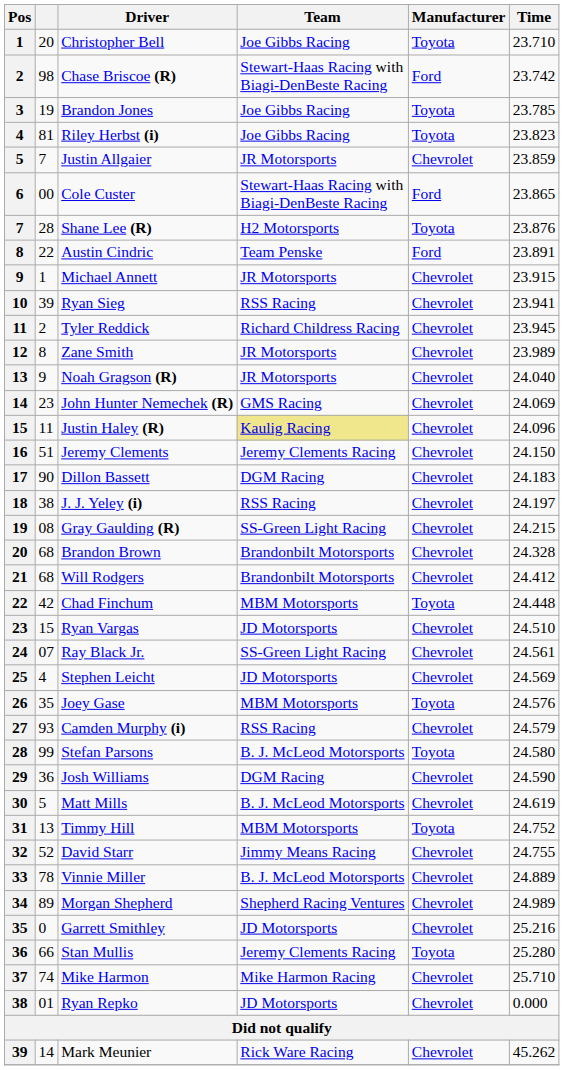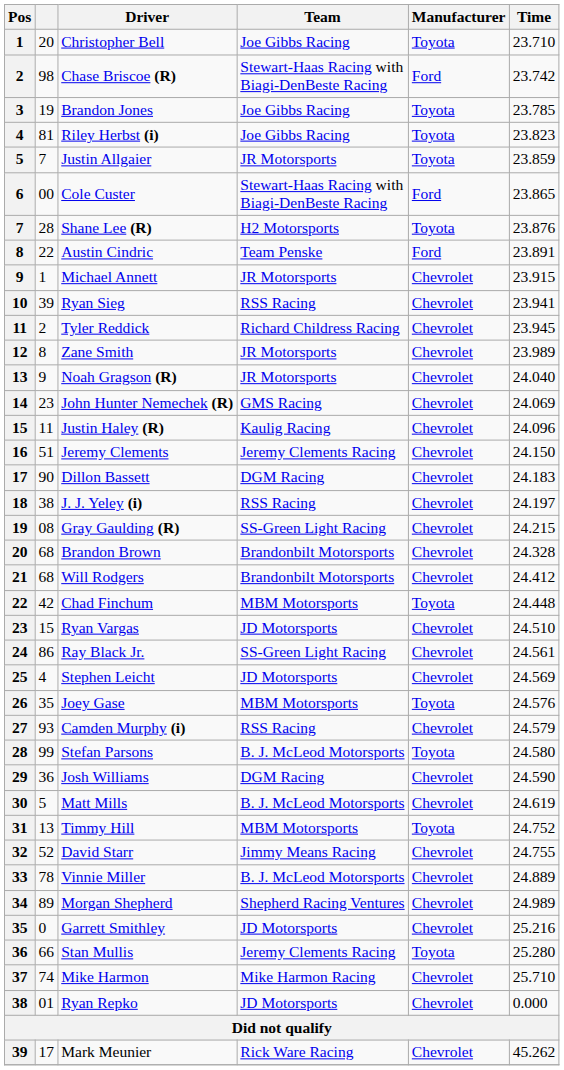 <table class="wikitable" style="font-size:98%">
 <tr>
 <th>Pos</th>
 <th></th>
 <th>Driver</th>
 <th>Team</th>
 <th>Manufacturer</th>
 <th>Time</th>
 </tr>
 <tr>
 <th>1</th>
 <td>20</td>
 <td><a href='#'>Christopher Bell</a></td>
 <td><a href='#'>Joe Gibbs Racing</a></td>
 <td><a href='#'>Toyota</a></td>
 <td>23.710</td>
 </tr>
 <tr>
 <th>2</th>
 <td>98</td>
 <td><a href='#'>Chase Briscoe</a> <strong>(R)</strong></td>
 <td><a href='#'>Stewart-Haas Racing</a> with <br> <a href='#'>Biagi-DenBeste Racing</a></td>
 <td><a href='#'>Ford</a></td>
 <td>23.742</td>
 </tr>
 <tr>
 <th>3</th>
 <td>19</td>
 <td><a href='#'>Brandon Jones</a></td>
 <td><a href='#'>Joe Gibbs Racing</a></td>
 <td><a href='#'>Toyota</a></td>
 <td>23.785</td>
 </tr>
 <tr>
 <th>4</th>
 <td>81</td>
 <td><a href='#'>Riley Herbst</a> <strong>(i)</strong></td>
 <td><a href='#'>Joe Gibbs Racing</a></td>
 <td><a href='#'>Toyota</a></td>
 <td>23.823</td>
 </tr>
 <tr>
 <th>5</th>
 <td>7</td>
 <td><a href='#'>Justin Allgaier</a></td>
 <td><a href='#'>JR Motorsports</a></td>
-<td><a href='#'>Chevrolet</a></td>
+<td><a href='#'>Toyota</a></td>
 <td>23.859</td>
 </tr>
 <tr>
 <th>6</th>
 <td>00</td>
 <td><a href='#'>Cole Custer</a></td>
 <td><a href='#'>Stewart-Haas Racing</a> with <br> <a href='#'>Biagi-DenBeste Racing</a></td>
 <td><a href='#'>Ford</a></td>
 <td>23.865</td>
 </tr>
 <tr>
 <th>7</th>
 <td>28</td>
 <td><a href='#'>Shane Lee</a> <strong>(R)</strong></td>
 <td><a href='#'>H2 Motorsports</a></td>
 <td><a href='#'>Toyota</a></td>
 <td>23.876</td>
 </tr>
 <tr>
 <th>8</th>
 <td>22</td>
 <td><a href='#'>Austin Cindric</a></td>
 <td><a href='#'>Team Penske</a></td>
 <td><a href='#'>Ford</a></td>
 <td>23.891</td>
 </tr>
 <tr>
 <th>9</th>
 <td>1</td>
 <td><a href='#'>Michael Annett</a></td>
 <td><a href='#'>JR Motorsports</a></td>
 <td><a href='#'>Chevrolet</a></td>
 <td>23.915</td>
 </tr>
 <tr>
 <th>10</th>
 <td>39</td>
 <td><a href='#'>Ryan Sieg</a></td>
 <td><a href='#'>RSS Racing</a></td>
 <td><a href='#'>Chevrolet</a></td>
 <td>23.941</td>
 </tr>
 <tr>
 <th>11</th>
 <td>2</td>
 <td><a href='#'>Tyler Reddick</a></td>
 <td><a href='#'>Richard Childress Racing</a></td>
 <td><a href='#'>Chevrolet</a></td>
 <td>23.945</td>
 </tr>
 <tr>
 <th>12</th>
 <td>8</td>
 <td><a href='#'>Zane Smith</a></td>
 <td><a href='#'>JR Motorsports</a></td>
 <td><a href='#'>Chevrolet</a></td>
 <td>23.989</td>
 </tr>
 <tr>
 <th>13</th>
 <td>9</td>
 <td><a href='#'>Noah Gragson</a> <strong>(R)</strong></td>
 <td><a href='#'>JR Motorsports</a></td>
 <td><a href='#'>Chevrolet</a></td>
 <td>24.040</td>
 </tr>
 <tr>
 <th>14</th>
 <td>23</td>
 <td><a href='#'>John Hunter Nemechek</a> <strong>(R)</strong></td>
 <td><a href='#'>GMS Racing</a></td>
 <td><a href='#'>Chevrolet</a></td>
 <td>24.069</td>
 </tr>
 <tr>
 <th>15</th>
 <td>11</td>
 <td><a href='#'>Justin Haley</a> <strong>(R)</strong></td>
-<td style="background: khaki;"><a href='#'>Kaulig Racing</a></td>
+<td><a href='#'>Kaulig Racing</a></td>
 <td><a href='#'>Chevrolet</a></td>
 <td>24.096</td>
 </tr>
 <tr>
 <th>16</th>
 <td>51</td>
 <td><a href='#'>Jeremy Clements</a></td>
 <td><a href='#'>Jeremy Clements Racing</a></td>
 <td><a href='#'>Chevrolet</a></td>
 <td>24.150</td>
 </tr>
 <tr>
 <th>17</th>
 <td>90</td>
 <td><a href='#'>Dillon Bassett</a></td>
 <td><a href='#'>DGM Racing</a></td>
 <td><a href='#'>Chevrolet</a></td>
 <td>24.183</td>
 </tr>
 <tr>
 <th>18</th>
 <td>38</td>
 <td><a href='#'>J. J. Yeley</a> <strong>(i)</strong></td>
 <td><a href='#'>RSS Racing</a></td>
 <td><a href='#'>Chevrolet</a></td>
 <td>24.197</td>
 </tr>
 <tr>
 <th>19</th>
 <td>08</td>
 <td><a href='#'>Gray Gaulding</a> <strong>(R)</strong></td>
 <td><a href='#'>SS-Green Light Racing</a></td>
 <td><a href='#'>Chevrolet</a></td>
 <td>24.215</td>
 </tr>
 <tr>
 <th>20</th>
 <td>68</td>
 <td><a href='#'>Brandon Brown</a></td>
 <td><a href='#'>Brandonbilt Motorsports</a></td>
 <td><a href='#'>Chevrolet</a></td>
 <td>24.328</td>
 </tr>
 <tr>
 <th>21</th>
 <td>68</td>
 <td><a href='#'>Will Rodgers</a></td>
 <td><a href='#'>Brandonbilt Motorsports</a></td>
 <td><a href='#'>Chevrolet</a></td>
 <td>24.412</td>
 </tr>
 <tr>
 <th>22</th>
 <td>42</td>
 <td><a href='#'>Chad Finchum</a></td>
 <td><a href='#'>MBM Motorsports</a></td>
 <td><a href='#'>Toyota</a></td>
 <td>24.448</td>
 </tr>
 <tr>
 <th>23</th>
 <td>15</td>
 <td><a href='#'>Ryan Vargas</a></td>
 <td><a href='#'>JD Motorsports</a></td>
 <td><a href='#'>Chevrolet</a></td>
 <td>24.510</td>
 </tr>
 <tr>
 <th>24</th>
-<td>07</td>
+<td>86</td>
 <td><a href='#'>Ray Black Jr.</a></td>
 <td><a href='#'>SS-Green Light Racing</a></td>
 <td><a href='#'>Chevrolet</a></td>
 <td>24.561</td>
 </tr>
 <tr>
 <th>25</th>
 <td>4</td>
 <td><a href='#'>Stephen Leicht</a></td>
 <td><a href='#'>JD Motorsports</a></td>
 <td><a href='#'>Chevrolet</a></td>
 <td>24.569</td>
 </tr>
 <tr>
 <th>26</th>
 <td>35</td>
 <td><a href='#'>Joey Gase</a></td>
 <td><a href='#'>MBM Motorsports</a></td>
 <td><a href='#'>Toyota</a></td>
 <td>24.576</td>
 </tr>
 <tr>
 <th>27</th>
 <td>93</td>
 <td><a href='#'>Camden Murphy</a> <strong>(i)</strong></td>
 <td><a href='#'>RSS Racing</a></td>
 <td><a href='#'>Chevrolet</a></td>
 <td>24.579</td>
 </tr>
 <tr>
 <th>28</th>
 <td>99</td>
 <td><a href='#'>Stefan Parsons</a></td>
 <td><a href='#'>B. J. McLeod Motorsports</a></td>
 <td><a href='#'>Toyota</a></td>
 <td>24.580</td>
 </tr>
 <tr>
 <th>29</th>
 <td>36</td>
 <td><a href='#'>Josh Williams</a></td>
 <td><a href='#'>DGM Racing</a></td>
 <td><a href='#'>Chevrolet</a></td>
 <td>24.590</td>
 </tr>
 <tr>
 <th>30</th>
 <td>5</td>
 <td><a href='#'>Matt Mills</a></td>
 <td><a href='#'>B. J. McLeod Motorsports</a></td>
 <td><a href='#'>Chevrolet</a></td>
 <td>24.619</td>
 </tr>
 <tr>
 <th>31</th>
 <td>13</td>
 <td><a href='#'>Timmy Hill</a></td>
 <td><a href='#'>MBM Motorsports</a></td>
 <td><a href='#'>Toyota</a></td>
 <td>24.752</td>
 </tr>
 <tr>
 <th>32</th>
 <td>52</td>
 <td><a href='#'>David Starr</a></td>
 <td><a href='#'>Jimmy Means Racing</a></td>
 <td><a href='#'>Chevrolet</a></td>
 <td>24.755</td>
 </tr>
 <tr>
 <th>33</th>
 <td>78</td>
 <td><a href='#'>Vinnie Miller</a></td>
 <td><a href='#'>B. J. McLeod Motorsports</a></td>
 <td><a href='#'>Chevrolet</a></td>
 <td>24.889</td>
 </tr>
 <tr>
 <th>34</th>
 <td>89</td>
 <td><a href='#'>Morgan Shepherd</a></td>
 <td><a href='#'>Shepherd Racing Ventures</a></td>
 <td><a href='#'>Chevrolet</a></td>
 <td>24.989</td>
 </tr>
 <tr>
 <th>35</th>
 <td>0</td>
 <td><a href='#'>Garrett Smithley</a></td>
 <td><a href='#'>JD Motorsports</a></td>
 <td><a href='#'>Chevrolet</a></td>
 <td>25.216</td>
 </tr>
 <tr>
 <th>36</th>
 <td>66</td>
 <td><a href='#'>Stan Mullis</a></td>
 <td><a href='#'>Jeremy Clements Racing</a></td>
 <td><a href='#'>Toyota</a></td>
 <td>25.280</td>
 </tr>
 <tr>
 <th>37</th>
 <td>74</td>
 <td><a href='#'>Mike Harmon</a></td>
 <td><a href='#'>Mike Harmon Racing</a></td>
 <td><a href='#'>Chevrolet</a></td>
 <td>25.710</td>
 </tr>
 <tr>
 <th>38</th>
 <td>01</td>
 <td><a href='#'>Ryan Repko</a></td>
 <td><a href='#'>JD Motorsports</a></td>
 <td><a href='#'>Chevrolet</a></td>
 <td>0.000</td>
 </tr>
 <tr>
 <th colspan="7">Did not qualify</th>
 </tr>
 <tr>
 <th>39</th>
-<td>14</td>
+<td>17</td>
 <td>Mark Meunier</td>
 <td><a href='#'>Rick Ware Racing</a></td>
 <td><a href='#'>Chevrolet</a></td>
 <td>45.262</td>
 </tr>
 <tr>
 </tr>
 </table>
